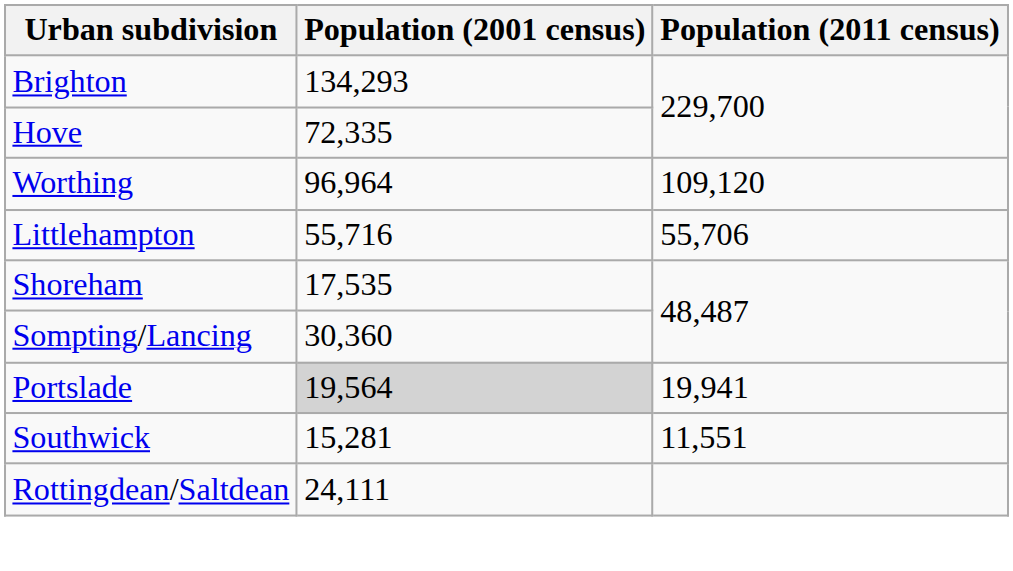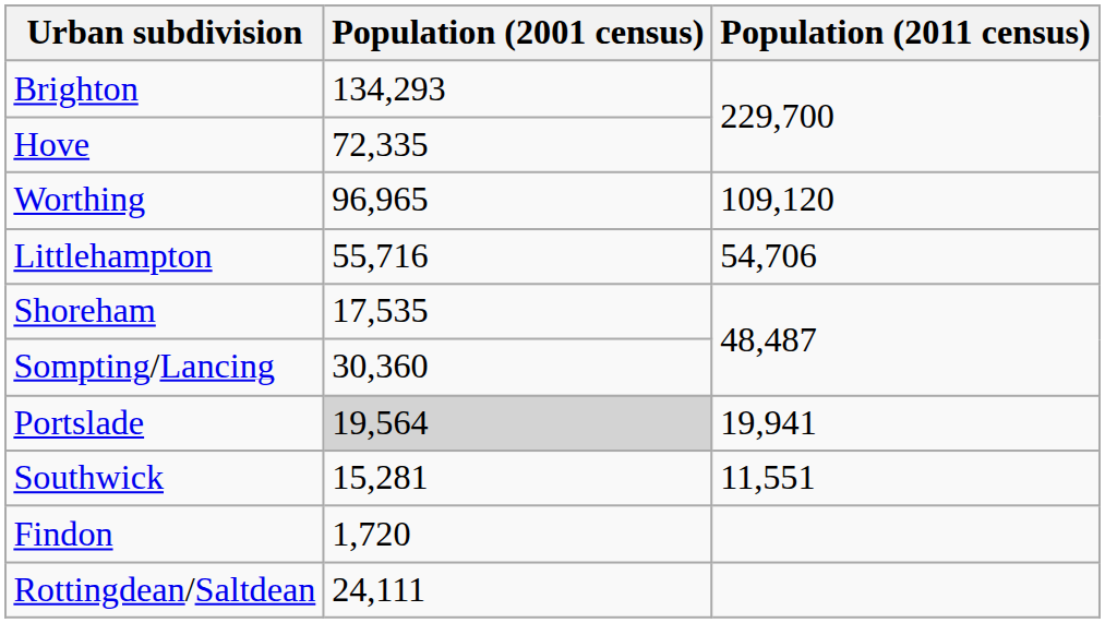 <table class="wikitable">
 <tr>
 <th>Urban subdivision</th>
 <th>Population (2001 census)</th>
 <th>Population (2011 census)</th>
 </tr>
 <tr>
 <td><a href='#'>Brighton</a></td>
 <td>134,293</td>
 <td rowspan = 2>229,700</td>
 </tr>
 <tr>
 <td><a href='#'>Hove</a></td>
 <td>72,335</td>
 </tr>
 <tr>
 <td><a href='#'>Worthing</a></td>
-<td>96,964</td>
+<td>96,965</td>
 <td>109,120</td>
 </tr>
 <tr>
 <td><a href='#'>Littlehampton</a></td>
 <td>55,716</td>
-<td>55,706</td>
+<td>54,706</td>
 </tr>
 <tr>
 <td><a href='#'>Shoreham</a></td>
 <td>17,535</td>
 <td rowspan = 2>48,487</td>
 </tr>
 <tr>
 <td><a href='#'>Sompting</a>/<a href='#'>Lancing</a></td>
 <td>30,360</td>
 </tr>
 <tr>
 <td><a href='#'>Portslade</a></td>
 <td style="background: lightgrey;">19,564</td>
 <td>19,941</td>
 </tr>
 <tr>
 <td><a href='#'>Southwick</a></td>
 <td>15,281</td>
 <td>11,551</td>
 </tr>
 <tr>
+<td><a href='#'>Findon</a></td>
+<td>1,720</td>
+<td></td>
+</tr>
+<tr>
 <td><a href='#'>Rottingdean</a>/<a href='#'>Saltdean</a></td>
 <td>24,111</td>
 <td></td>
 </tr>
 </table>
